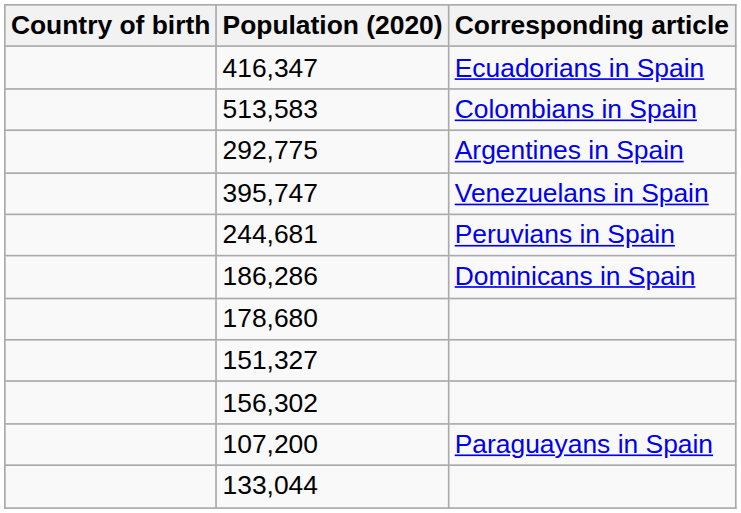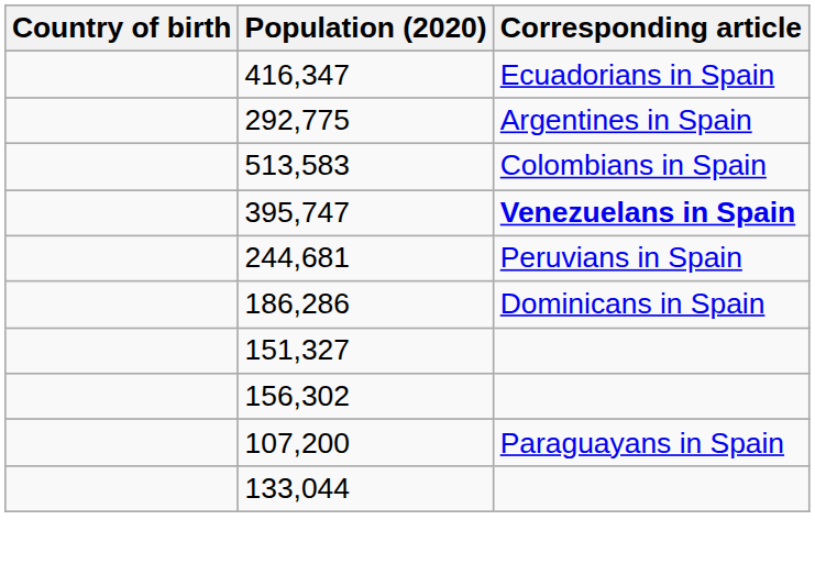 <table class="wikitable sortable">
 <tr>
 <th>Country of birth</th>
 <th>Population (2020)</th>
 <th class="unsortable">Corresponding article</th>
 </tr>
 <tr>
 <td></td>
 <td>416,347</td>
 <td><a href='#'>Ecuadorians in Spain</a></td>
 </tr>
 <tr>
 <td></td>
+<td>292,775</td>
+<td><a href='#'>Argentines in Spain</a></td>
+</tr>
+<tr>
+<td></td>
 <td>513,583</td>
 <td><a href='#'>Colombians in Spain</a></td>
 </tr>
 <tr>
 <td></td>
-<td>292,775</td>
-<td><a href='#'>Argentines in Spain</a></td>
-</tr>
-<tr>
-<td></td>
 <td>395,747</td>
-<td><a href='#'>Venezuelans in Spain</a></td>
+<td><strong><a href='#'>Venezuelans in Spain</a></strong></td>
 </tr>
 <tr>
 <td></td>
 <td>244,681</td>
 <td><a href='#'>Peruvians in Spain</a></td>
 </tr>
 <tr>
 <td></td>
 <td>186,286</td>
 <td><a href='#'>Dominicans in Spain</a></td>
-</tr>
-<tr>
-<td></td>
-<td>178,680</td>
-<td></td>
 </tr>
 <tr>
 <td></td>
 <td>151,327</td>
 <td></td>
 </tr>
 <tr>
 <td></td>
 <td>156,302</td>
 <td></td>
 </tr>
 <tr>
 <td></td>
 <td>107,200</td>
 <td><a href='#'>Paraguayans in Spain</a></td>
 </tr>
 <tr>
 <td></td>
 <td>133,044</td>
 <td></td>
 </tr>
 </table>
